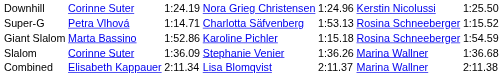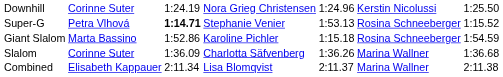 <table>
 <tr>
 <td>Downhill</td>
 <td><a href='#'>Corinne Suter</a><br></td>
 <td>1:24.19</td>
 <td><a href='#'>Nora Grieg Christensen</a><br></td>
 <td>1:24.96</td>
 <td><a href='#'>Kerstin Nicolussi</a><br></td>
 <td>1:25.50</td>
 </tr>
 <tr>
 <td>Super-G</td>
 <td><a href='#'>Petra Vlhová</a><br></td>
-<td>1:14.71</td>
-<td><a href='#'>Charlotta Säfvenberg</a><br></td>
+<td><strong>1:14.71</strong></td>
+<td><a href='#'>Stephanie Venier</a><br></td>
 <td>1:53.13</td>
 <td><a href='#'>Rosina Schneeberger</a><br></td>
 <td>1:15.52</td>
 </tr>
 <tr>
 <td>Giant Slalom</td>
 <td><a href='#'>Marta Bassino</a><br></td>
 <td>1:52.86</td>
 <td><a href='#'>Karoline Pichler</a><br></td>
 <td>1:15.18</td>
 <td><a href='#'>Rosina Schneeberger</a><br></td>
 <td>1:54.59</td>
 </tr>
 <tr>
 <td>Slalom</td>
 <td><a href='#'>Corinne Suter</a><br></td>
 <td>1:36.09</td>
-<td><a href='#'>Stephanie Venier</a><br></td>
+<td><a href='#'>Charlotta Säfvenberg</a><br></td>
 <td>1:36.26</td>
 <td><a href='#'>Marina Wallner</a><br></td>
 <td>1:36.68</td>
 </tr>
 <tr>
 <td>Combined</td>
 <td><a href='#'>Elisabeth Kappauer</a><br></td>
 <td>2:11.34</td>
 <td><a href='#'>Lisa Blomqvist</a><br></td>
 <td>2:11.37</td>
 <td><a href='#'>Marina Wallner</a><br></td>
 <td>2:11.38</td>
 </tr>
 </table>
